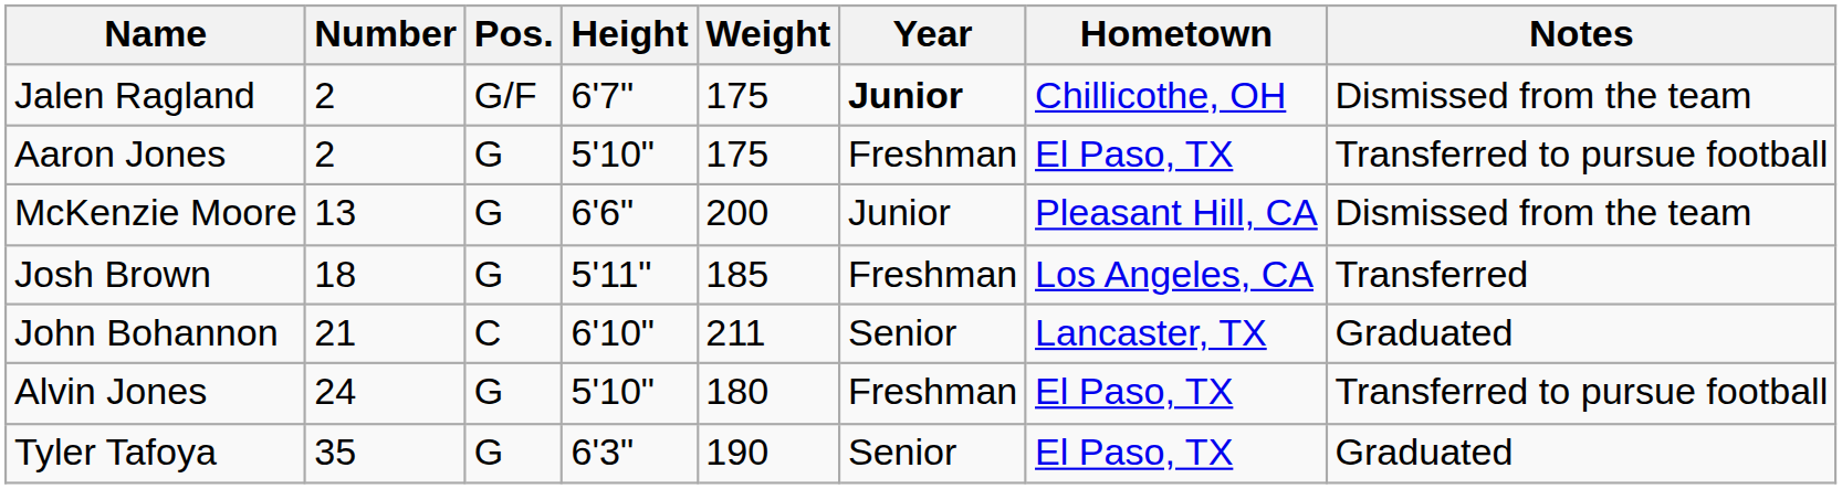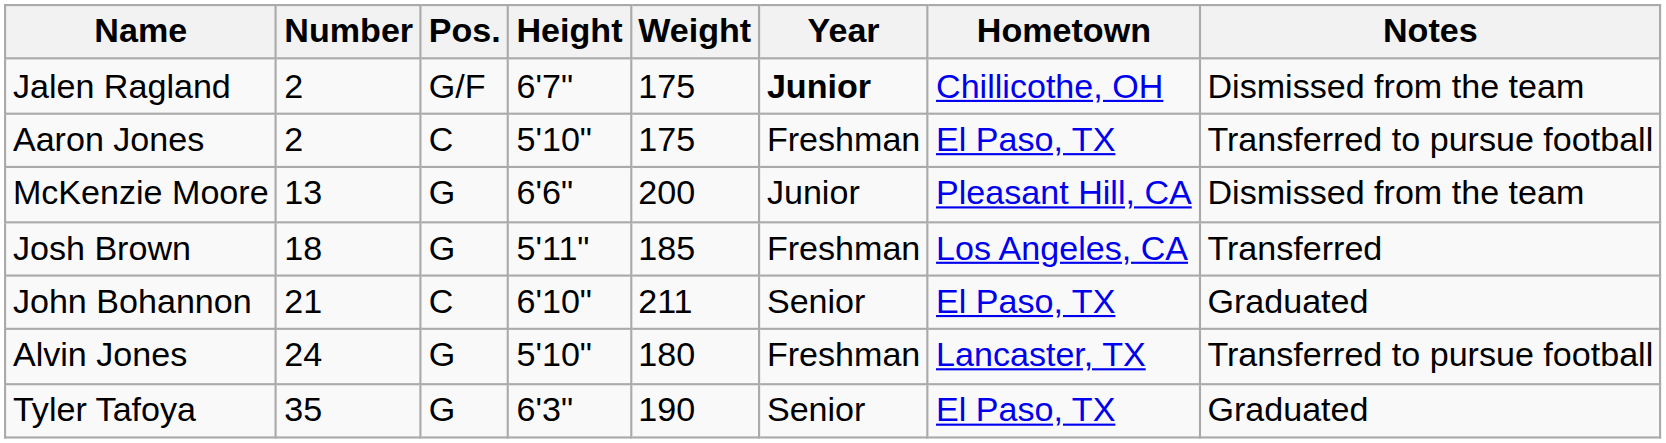 <table class="wikitable sortable" border="1">
 <tr>
 <th>Name</th>
 <th>Number</th>
 <th>Pos.</th>
 <th>Height</th>
 <th>Weight</th>
 <th>Year</th>
 <th>Hometown</th>
 <th class="unsortable">Notes</th>
 </tr>
 <tr>
 <td>Jalen Ragland</td>
 <td>2</td>
 <td>G/F</td>
 <td>6'7"</td>
 <td>175</td>
 <td><strong>Junior</strong></td>
 <td><a href='#'>Chillicothe, OH</a></td>
 <td>Dismissed from the team</td>
 </tr>
 <tr>
 <td>Aaron Jones</td>
 <td>2</td>
-<td>G</td>
+<td>C</td>
 <td>5'10"</td>
 <td>175</td>
 <td>Freshman</td>
 <td><a href='#'>El Paso, TX</a></td>
 <td>Transferred to pursue football</td>
 </tr>
 <tr>
 <td>McKenzie Moore</td>
 <td>13</td>
 <td>G</td>
 <td>6'6"</td>
 <td>200</td>
 <td>Junior</td>
 <td><a href='#'>Pleasant Hill, CA</a></td>
 <td>Dismissed from the team</td>
 </tr>
 <tr>
 <td>Josh Brown</td>
 <td>18</td>
 <td>G</td>
 <td>5'11"</td>
 <td>185</td>
 <td>Freshman</td>
 <td><a href='#'>Los Angeles, CA</a></td>
 <td>Transferred</td>
 </tr>
 <tr>
 <td>John Bohannon</td>
 <td>21</td>
 <td>C</td>
 <td>6'10"</td>
 <td>211</td>
 <td>Senior</td>
-<td><a href='#'>Lancaster, TX</a></td>
+<td><a href='#'>El Paso, TX</a></td>
 <td>Graduated</td>
 </tr>
 <tr>
 <td>Alvin Jones</td>
 <td>24</td>
 <td>G</td>
 <td>5'10"</td>
 <td>180</td>
 <td>Freshman</td>
-<td><a href='#'>El Paso, TX</a></td>
+<td><a href='#'>Lancaster, TX</a></td>
 <td>Transferred to pursue football</td>
 </tr>
 <tr>
 <td>Tyler Tafoya</td>
 <td>35</td>
 <td>G</td>
 <td>6'3"</td>
 <td>190</td>
 <td>Senior</td>
 <td><a href='#'>El Paso, TX</a></td>
 <td>Graduated</td>
 </tr>
 </table>
